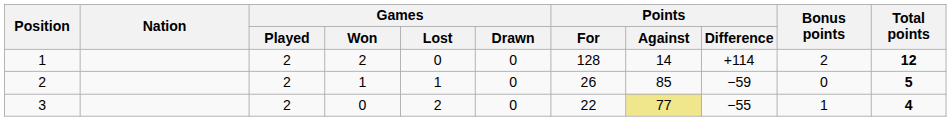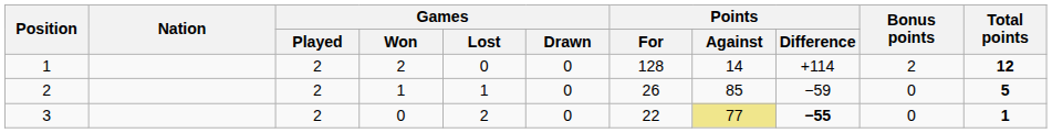 <table class="wikitable" style="text-align:center">
 <tr>
 <th rowspan="2" style="width:8%;">Position</th>
 <th rowspan="2" style="width:18%;">Nation</th>
 <th colspan="4" style="width:32%;">Games</th>
 <th colspan="3" style="width:32%;">Points</th>
 <th rowspan="2" style="width:10%;">Bonus<br>points</th>
 <th rowspan="2" style="width:10%;">Total<br>points</th>
 </tr>
 <tr>
 <th style="width:8%;">Played</th>
 <th style="width:8%;">Won</th>
 <th style="width:8%;">Lost</th>
 <th style="width:8%;">Drawn</th>
 <th style="width:8%;">For</th>
 <th style="width:8%;">Against</th>
 <th style="width:8%;">Difference</th>
 </tr>
 <tr>
 <td>1</td>
 <td align="left"></td>
 <td>2</td>
 <td>2</td>
 <td>0</td>
 <td>0</td>
 <td>128</td>
 <td>14</td>
 <td>+114</td>
 <td>2</td>
 <td><strong>12</strong></td>
 </tr>
 <tr>
 <td>2</td>
 <td align="left"></td>
 <td>2</td>
 <td>1</td>
 <td>1</td>
 <td>0</td>
 <td>26</td>
 <td>85</td>
 <td>−59</td>
 <td>0</td>
 <td><strong>5</strong></td>
 </tr>
 <tr>
 <td>3</td>
 <td align="left"></td>
 <td>2</td>
 <td>0</td>
 <td>2</td>
 <td>0</td>
 <td>22</td>
 <td style="background: khaki;">77</td>
-<td>−55</td>
-<td>1</td>
-<td><strong>4</strong></td>
+<td><strong>−55</strong></td>
+<td>0</td>
+<td><strong>1</strong></td>
 </tr>
 </table>
